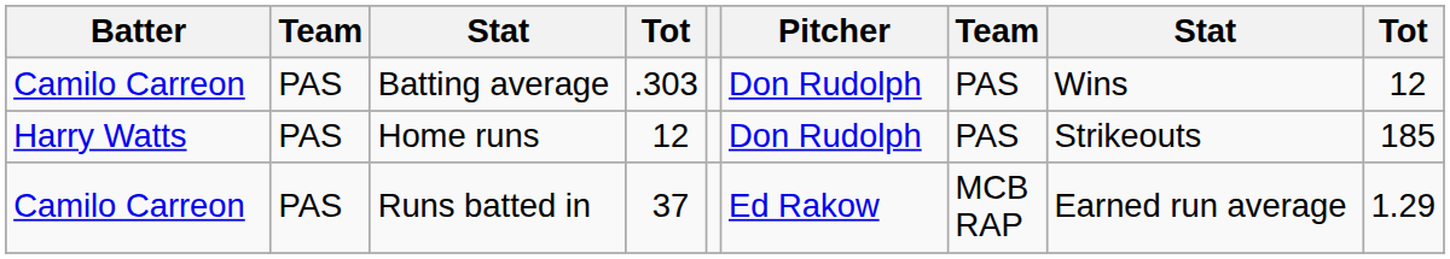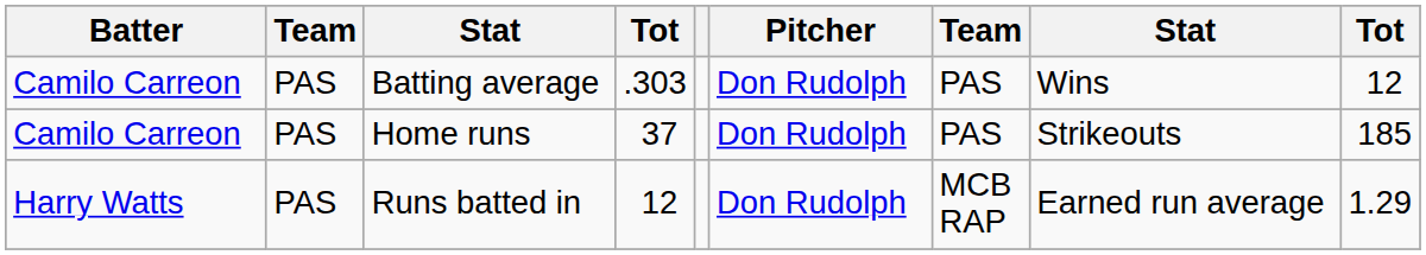 <table class="wikitable">
 <tr>
 <th>Batter</th>
 <th>Team</th>
 <th>Stat</th>
 <th>Tot</th>
 <th></th>
 <th>Pitcher</th>
 <th>Team</th>
 <th>Stat</th>
 <th>Tot</th>
 </tr>
 <tr>
 <td><a href='#'>Camilo Carreon</a>  </td>
 <td>PAS</td>
 <td>Batting average </td>
 <td>.303</td>
 <td></td>
 <td><a href='#'>Don Rudolph</a>  </td>
 <td>PAS</td>
 <td>Wins</td>
 <td>  12</td>
 </tr>
 <tr>
-<td><a href='#'>Harry Watts</a></td>
+<td><a href='#'>Camilo Carreon</a>  </td>
 <td>PAS</td>
 <td>Home runs</td>
-<td>  12</td>
+<td>  37</td>
 <td></td>
 <td><a href='#'>Don Rudolph</a>  </td>
 <td>PAS</td>
 <td>Strikeouts</td>
 <td> 185</td>
 </tr>
 <tr>
-<td><a href='#'>Camilo Carreon</a>  </td>
+<td><a href='#'>Harry Watts</a></td>
 <td>PAS</td>
 <td>Runs batted in</td>
-<td>  37</td>
+<td>  12</td>
 <td></td>
-<td><a href='#'>Ed Rakow</a></td>
+<td><a href='#'>Don Rudolph</a>  </td>
 <td>MCB<br>RAP</td>
 <td>Earned run average </td>
 <td>1.29</td>
 </tr>
 </table>
